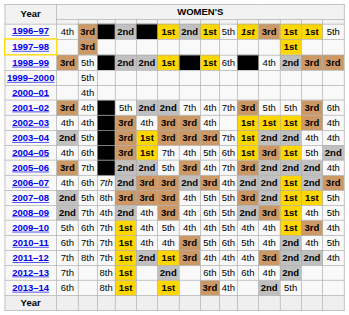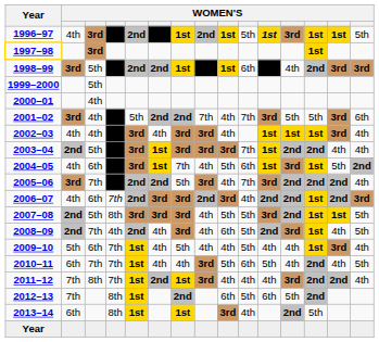 <table class="wikitable" style="font-size: 90%;">
 <tr>
 <th rowspan=2>Year</th>
 <th colspan=14>WOMEN'S</th>
 </tr>
 <tr>
 <th></th>
 <th></th>
 <th></th>
 <th></th>
 <th></th>
 <th></th>
 <th></th>
 <th></th>
 <th></th>
 <th></th>
 <th></th>
 <th></th>
 <th></th>
 <th></th>
 </tr>
 <tr align="center" valign="middle">
 <td><strong><a href='#'>1996–97</a></strong></td>
 <td>4th</td>
 <td bgcolor="CC9966"><strong>3rd</strong></td>
 <td bgcolor=#000000> </td>
 <td bgcolor="silver"><strong>2nd</strong></td>
 <td bgcolor=#000000> </td>
 <td bgcolor="gold"><strong>1st</strong></td>
 <td bgcolor=silver><strong>2nd</strong></td>
 <td bgcolor=gold><strong>1st</strong></td>
 <td>5th</td>
 <td bgcolor=gold><strong><em>1st</em></strong> </td>
 <td bgcolor="CC9966"><strong>3rd</strong></td>
 <td bgcolor="gold"><strong>1st</strong></td>
 <td bgcolor="gold"><strong>1st</strong></td>
 <td>5th</td>
 </tr>
 <tr align="center">
 <td style="border: 2px solid gold;"><strong><a href='#'>1997–98</a></strong></td>
 <td></td>
 <td bgcolor="CC9966"><strong>3rd</strong></td>
 <td></td>
 <td></td>
 <td></td>
 <td></td>
 <td></td>
 <td></td>
 <td></td>
 <td></td>
 <td></td>
 <td bgcolor="gold"><strong>1st</strong></td>
 <td></td>
 <td></td>
 </tr>
 <tr align="center">
 <td><strong><a href='#'>1998–99</a></strong></td>
 <td bgcolor="CC9966"><strong>3rd</strong></td>
 <td>5th</td>
 <td bgcolor=#000000> </td>
 <td bgcolor=silver><strong>2nd</strong></td>
 <td bgcolor=silver><strong>2nd</strong></td>
 <td bgcolor="gold"><strong>1st</strong></td>
 <td bgcolor=#000000> </td>
 <td bgcolor="gold"><strong>1st</strong></td>
 <td>6th</td>
 <td bgcolor=#000000> </td>
 <td>4th</td>
 <td bgcolor=silver><strong>2nd</strong></td>
 <td bgcolor="CC9966"><strong>3rd</strong></td>
 <td bgcolor="CC9966"><strong>3rd</strong></td>
 </tr>
 <tr align="center">
 <td><strong><a href='#'>1999–2000</a></strong></td>
 <td></td>
 <td>5th</td>
 <td></td>
 <td></td>
 <td></td>
 <td></td>
 <td></td>
 <td></td>
 <td></td>
 <td></td>
 <td></td>
 <td></td>
 <td></td>
 <td></td>
 </tr>
 <tr align="center">
 <td><strong><a href='#'>2000–01</a></strong></td>
 <td></td>
 <td>4th</td>
 <td></td>
 <td></td>
 <td></td>
 <td></td>
 <td></td>
 <td></td>
 <td></td>
 <td></td>
 <td></td>
 <td></td>
 <td></td>
 <td></td>
 </tr>
 <tr align="center">
 <td><strong><a href='#'>2001–02</a></strong></td>
 <td bgcolor="CC9966"><strong>3rd</strong></td>
 <td>4th</td>
 <td bgcolor=#000000> </td>
 <td>5th</td>
 <td bgcolor=silver><strong>2nd</strong></td>
 <td bgcolor=silver><strong>2nd</strong></td>
 <td>7th</td>
 <td>4th</td>
 <td>7th</td>
 <td bgcolor="CC9966"><strong>3rd</strong></td>
 <td>5th</td>
 <td>5th</td>
 <td bgcolor="CC9966"><strong>3rd</strong></td>
 <td>6th</td>
 </tr>
 <tr align="center">
 <td><strong><a href='#'>2002–03</a></strong></td>
 <td>4th</td>
 <td>4th</td>
 <td bgcolor=#000000> </td>
 <td bgcolor="CC9966"><strong>3rd</strong></td>
 <td>4th</td>
 <td bgcolor="CC9966"><strong>3rd</strong></td>
 <td bgcolor="CC9966"><strong>3rd</strong></td>
 <td>4th</td>
 <td></td>
 <td bgcolor=gold><strong>1st</strong></td>
 <td bgcolor=gold><strong>1st</strong></td>
 <td bgcolor=gold><strong>1st</strong></td>
 <td bgcolor="CC9966"><strong>3rd</strong></td>
 <td>4th</td>
 </tr>
 <tr align="center">
 <td><strong><a href='#'>2003–04</a></strong></td>
 <td bgcolor=silver><strong>2nd</strong></td>
 <td>5th</td>
 <td bgcolor=#000000> </td>
 <td bgcolor="CC9966"><strong>3rd</strong></td>
 <td bgcolor=gold><strong>1st</strong></td>
 <td bgcolor="CC9966"><strong>3rd</strong></td>
 <td bgcolor="CC9966"><strong>3rd</strong></td>
 <td bgcolor="CC9966"><strong>3rd</strong></td>
 <td>7th</td>
 <td bgcolor=gold><strong>1st</strong></td>
 <td bgcolor=silver><strong>2nd</strong></td>
 <td bgcolor=silver><strong>2nd</strong></td>
 <td>4th</td>
 <td>4th</td>
 </tr>
 <tr align="center">
 <td><strong><a href='#'>2004–05</a></strong></td>
 <td>4th</td>
 <td>6th</td>
 <td bgcolor=#000000> </td>
 <td bgcolor="CC9966"><strong>3rd</strong></td>
 <td bgcolor=gold><strong>1st</strong></td>
 <td>7th</td>
 <td>4th</td>
 <td>5th</td>
 <td>6th</td>
 <td bgcolor=gold><strong>1st</strong></td>
 <td bgcolor="CC9966"><strong>3rd</strong></td>
 <td bgcolor=gold><strong>1st</strong></td>
 <td>5th</td>
 <td bgcolor=silver><strong>2nd</strong></td>
 </tr>
 <tr align="center">
 <td><strong><a href='#'>2005–06</a></strong></td>
 <td bgcolor="CC9966"><strong>3rd</strong></td>
 <td>7th</td>
 <td bgcolor=#000000> </td>
 <td bgcolor=silver><strong>2nd</strong></td>
 <td bgcolor=silver><strong>2nd</strong></td>
 <td>5th</td>
 <td bgcolor="CC9966"><strong>3rd</strong></td>
 <td>4th</td>
 <td>7th</td>
 <td bgcolor="CC9966"><strong>3rd</strong></td>
 <td bgcolor=silver><strong>2nd</strong></td>
 <td bgcolor=silver><strong>2nd</strong></td>
 <td bgcolor=silver><strong>2nd</strong></td>
 <td>4th</td>
 </tr>
 <tr align="center">
 <td><strong><a href='#'>2006–07</a></strong></td>
 <td>4th</td>
 <td>6th</td>
 <td><em>7th</em> </td>
 <td bgcolor="silver"><strong>2nd</strong></td>
 <td bgcolor="CC9966"><strong>3rd</strong></td>
 <td bgcolor="CC9966"><strong>3rd</strong></td>
 <td bgcolor="silver"><strong>2nd</strong></td>
 <td bgcolor="CC9966"><strong>3rd</strong></td>
 <td>4th</td>
 <td bgcolor="silver"><strong>2nd</strong></td>
 <td bgcolor="silver"><strong>2nd</strong></td>
 <td bgcolor="gold"><strong>1st</strong></td>
 <td bgcolor="silver"><strong>2nd</strong></td>
 <td bgcolor="CC9966"><strong>3rd</strong></td>
 </tr>
 <tr align="center">
 <td><strong><a href='#'>2007–08</a></strong></td>
 <td bgcolor=silver><strong>2nd</strong></td>
 <td>5th</td>
 <td>8th</td>
 <td bgcolor="CC9966"><strong>3rd</strong></td>
 <td bgcolor="CC9966"><strong>3rd</strong></td>
 <td bgcolor="CC9966"><strong>3rd</strong></td>
 <td>4th</td>
 <td>5th</td>
 <td>5th</td>
 <td bgcolor="CC9966"><strong>3rd</strong></td>
 <td bgcolor="silver"><strong>2nd</strong></td>
 <td bgcolor=gold><strong>1st</strong></td>
 <td bgcolor=gold><strong>1st</strong></td>
 <td>5th</td>
 </tr>
 <tr align="center">
 <td><strong><a href='#'>2008–09</a></strong></td>
 <td bgcolor=silver><strong>2nd</strong></td>
 <td>7th</td>
 <td>4th</td>
 <td bgcolor=silver><strong>2nd</strong></td>
 <td>4th</td>
 <td bgcolor=cc9966><strong>3rd</strong></td>
 <td>4th</td>
 <td>6th</td>
 <td>5th</td>
 <td bgcolor=silver><strong>2nd</strong></td>
 <td bgcolor=cc9966><strong>3rd</strong></td>
 <td bgcolor=gold><strong>1st</strong></td>
 <td>4th</td>
 <td>5th</td>
 </tr>
 <tr align="center">
 <td><strong><a href='#'>2009–10</a></strong></td>
 <td>5th</td>
 <td>6th</td>
 <td>7th</td>
 <td bgcolor=gold><strong>1st</strong></td>
 <td>4th</td>
 <td>5th</td>
 <td>4th</td>
 <td>4th</td>
 <td>5th</td>
 <td>4th</td>
 <td>4th</td>
 <td bgcolor=gold><strong>1st</strong></td>
 <td bgcolor="CC9966"><strong>3rd</strong></td>
 <td>4th</td>
 </tr>
 <tr align="center">
 <td><strong><a href='#'>2010–11</a></strong></td>
 <td>6th</td>
 <td>7th</td>
 <td>7th</td>
 <td bgcolor="gold"><strong>1st</strong></td>
 <td>4th</td>
 <td>4th</td>
 <td bgcolor="CC9966"><strong>3rd</strong></td>
 <td>5th</td>
 <td>6th</td>
 <td>5th</td>
 <td>4th</td>
 <td bgcolor=silver><strong>2nd</strong></td>
 <td>4th</td>
 <td>5th</td>
 </tr>
 <tr align="center">
 <td><strong><a href='#'>2011–12</a></strong></td>
 <td>7th</td>
 <td>8th</td>
 <td>7th</td>
 <td bgcolor="gold"><strong>1st</strong></td>
 <td bgcolor=silver><strong>2nd</strong></td>
 <td bgcolor="gold"><strong>1st</strong></td>
 <td bgcolor=cc9966><strong>3rd</strong></td>
 <td>4th</td>
 <td>4th</td>
 <td>4th</td>
 <td bgcolor=cc9966><strong>3rd</strong></td>
 <td bgcolor=silver><strong>2nd</strong></td>
 <td bgcolor=silver><strong>2nd</strong></td>
 <td>4th</td>
 </tr>
 <tr align="center">
 <td><strong><a href='#'>2012–13</a></strong></td>
 <td>7th</td>
 <td></td>
 <td>8th</td>
 <td bgcolor="gold"><strong>1st</strong></td>
 <td></td>
 <td bgcolor=silver><strong>2nd</strong></td>
 <td></td>
 <td>6th</td>
 <td>5th</td>
 <td>6th</td>
-<td>4th</td>
+<td>5th</td>
 <td bgcolor=silver><strong>2nd</strong></td>
 <td></td>
 <td></td>
 </tr>
 <tr align="center">
 <td><strong><a href='#'>2013–14</a></strong></td>
 <td>6th</td>
 <td></td>
 <td>8th</td>
 <td bgcolor=gold><strong>1st</strong></td>
 <td></td>
 <td bgcolor=gold><strong>1st</strong></td>
 <td></td>
 <td bgcolor=cc9966><strong>3rd</strong></td>
 <td>4th</td>
 <td></td>
 <td bgcolor=silver><strong>2nd</strong></td>
 <td>5th</td>
 <td></td>
 <td></td>
 </tr>
 <tr bgcolor="#efefef" align="center">
 <td><strong>Year</strong></td>
 <td></td>
 <td></td>
 <td></td>
 <td></td>
 <td></td>
 <td></td>
 <td></td>
 <td></td>
 <td></td>
 <td></td>
 <td></td>
 <td></td>
 <td></td>
 <td></td>
 </tr>
 </table>
